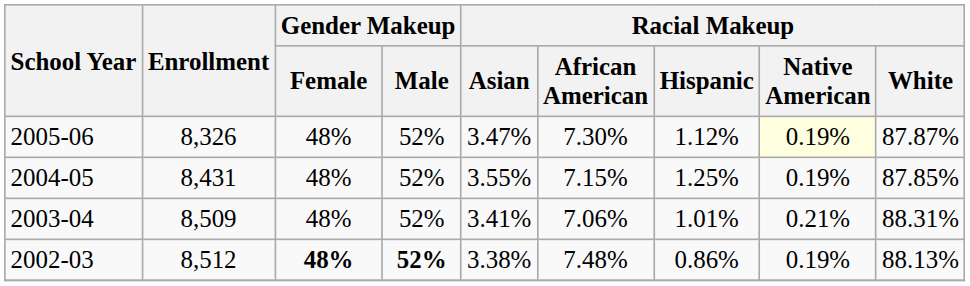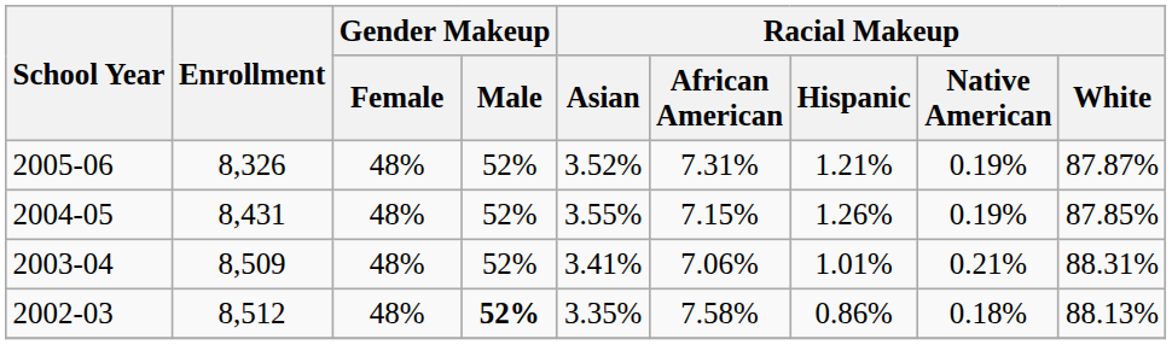 <table class="wikitable" style="font-size: 95%;">
 <tr>
 <th rowspan="2">School Year</th>
 <th rowspan="2">Enrollment</th>
 <th colspan="2">Gender Makeup</th>
 <th colspan="5">Racial Makeup</th>
 </tr>
 <tr>
 <th>Female</th>
 <th>Male</th>
 <th>Asian</th>
 <th>African <br>American</th>
 <th>Hispanic</th>
 <th>Native <br>American</th>
 <th>White</th>
 </tr>
 <tr>
 <td align="left">2005-06</td>
 <td align="center">8,326</td>
 <td align="center">48%</td>
 <td align="center">52%</td>
-<td align="center">3.47%</td>
-<td align="center">7.30%</td>
-<td align="center">1.12%</td>
-<td align="center" style="background: lightyellow;">0.19%</td>
+<td align="center">3.52%</td>
+<td align="center">7.31%</td>
+<td align="center">1.21%</td>
+<td align="center">0.19%</td>
 <td align="center">87.87%</td>
 </tr>
 <tr>
 <td align="left">2004-05</td>
 <td align="center">8,431</td>
 <td align="center">48%</td>
 <td align="center">52%</td>
 <td align="center">3.55%</td>
 <td align="center">7.15%</td>
-<td align="center">1.25%</td>
+<td align="center">1.26%</td>
 <td align="center">0.19%</td>
 <td align="center">87.85%</td>
 </tr>
 <tr>
 <td align="left">2003-04</td>
 <td align="center">8,509</td>
 <td align="center">48%</td>
 <td align="center">52%</td>
 <td align="center">3.41%</td>
 <td align="center">7.06%</td>
 <td align="center">1.01%</td>
 <td align="center">0.21%</td>
 <td align="center">88.31%</td>
 </tr>
 <tr>
 <td align="left">2002-03</td>
 <td align="center">8,512</td>
-<td align="center"><strong>48%</strong></td>
+<td align="center">48%</td>
 <td align="center"><strong>52%</strong></td>
-<td align="center">3.38%</td>
-<td align="center">7.48%</td>
+<td align="center">3.35%</td>
+<td align="center">7.58%</td>
 <td align="center">0.86%</td>
-<td align="center">0.19%</td>
+<td align="center">0.18%</td>
 <td align="center">88.13%</td>
 </tr>
 <tr>
 </tr>
 </table>
